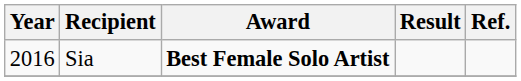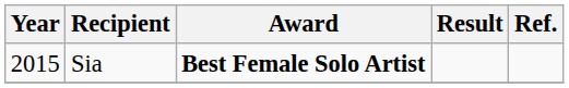 <table class="wikitable">
 <tr>
 <th>Year</th>
 <th>Recipient</th>
 <th>Award</th>
 <th>Result</th>
 <th>Ref.</th>
 </tr>
 <tr>
-<td rowspan="1">2016</td>
+<td rowspan="1">2015</td>
 <td>Sia</td>
 <td><strong>Best Female Solo Artist</strong></td>
 <td></td>
 <td></td>
 </tr>
 <tr>
 </tr>
 </table>
